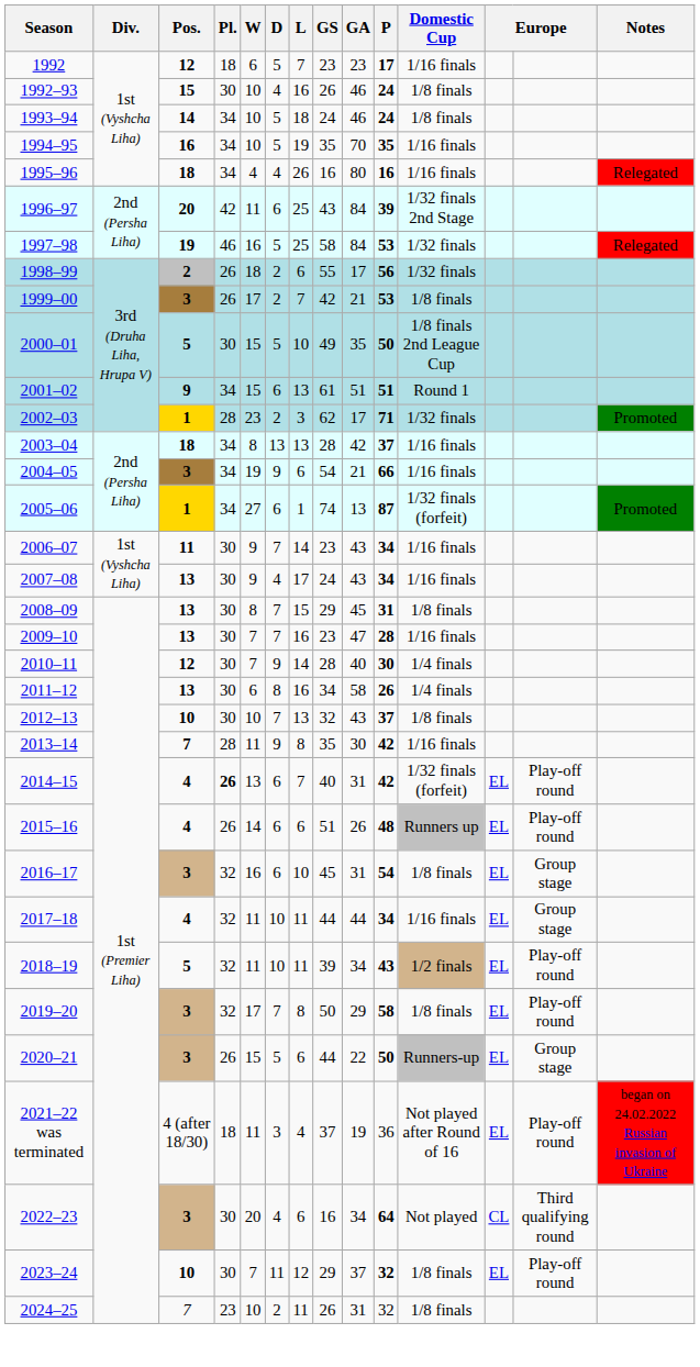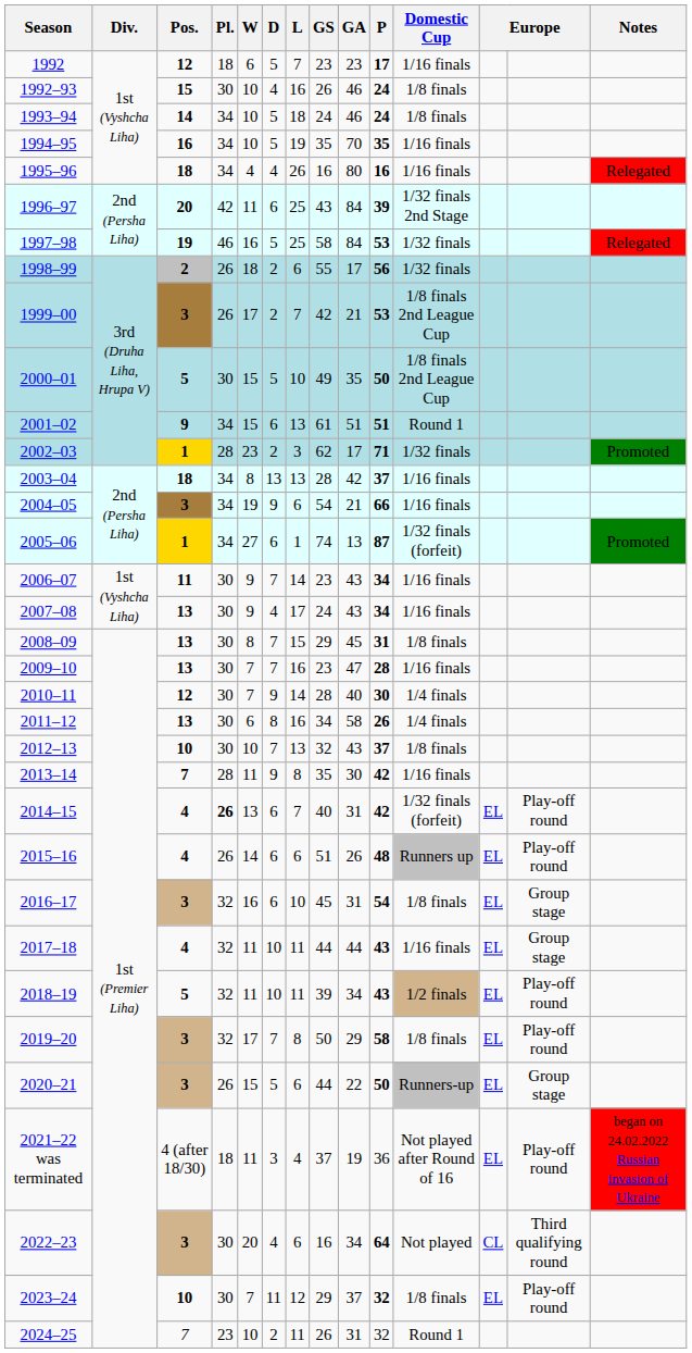 <table class="wikitable"  style="font-size:90%; text-align: center;">
 <tr style="background:#efefef;">
 <th>Season</th>
 <th>Div.</th>
 <th>Pos.</th>
 <th>Pl.</th>
 <th>W</th>
 <th>D</th>
 <th>L</th>
 <th>GS</th>
 <th>GA</th>
 <th>P</th>
 <th><a href='#'>Domestic Cup</a></th>
 <th colspan=2>Europe</th>
 <th>Notes</th>
 </tr>
 <tr>
 <td align=center><a href='#'>1992</a></td>
 <td align=center rowspan=5>1st<br><small><em>(Vyshcha Liha)</em></small></td>
 <td align=center><strong>12</strong></td>
 <td align=center>18</td>
 <td align=center>6</td>
 <td align=center>5</td>
 <td align=center>7</td>
 <td align=center>23</td>
 <td align=center>23</td>
 <td align=center><strong>17</strong></td>
 <td align=center>1/16 finals</td>
 <td align=center></td>
 <td align=center></td>
 <td align=center></td>
 </tr>
 <tr>
 <td align=center><a href='#'>1992–93</a></td>
 <td align=center><strong>15</strong></td>
 <td align=center>30</td>
 <td align=center>10</td>
 <td align=center>4</td>
 <td align=center>16</td>
 <td align=center>26</td>
 <td align=center>46</td>
 <td align=center><strong>24</strong></td>
 <td align=center>1/8 finals</td>
 <td align=center></td>
 <td align=center></td>
 <td align=center></td>
 </tr>
 <tr>
 <td align=center><a href='#'>1993–94</a></td>
 <td align=center><strong>14</strong></td>
 <td align=center>34</td>
 <td align=center>10</td>
 <td align=center>5</td>
 <td align=center>18</td>
 <td align=center>24</td>
 <td align=center>46</td>
 <td align=center><strong>24</strong></td>
 <td align=center>1/8 finals</td>
 <td align=center></td>
 <td align=center></td>
 <td align=center></td>
 </tr>
 <tr>
 <td align=center><a href='#'>1994–95</a></td>
 <td align=center><strong>16</strong></td>
 <td align=center>34</td>
 <td align=center>10</td>
 <td align=center>5</td>
 <td align=center>19</td>
 <td align=center>35</td>
 <td align=center>70</td>
 <td align=center><strong>35</strong></td>
 <td align=center>1/16 finals</td>
 <td align=center></td>
 <td align=center></td>
 <td align=center></td>
 </tr>
 <tr>
 <td align=center><a href='#'>1995–96</a></td>
 <td align=center><strong>18</strong></td>
 <td align=center>34</td>
 <td align=center>4</td>
 <td align=center>4</td>
 <td align=center>26</td>
 <td align=center>16</td>
 <td align=center>80</td>
 <td align=center><strong>16</strong></td>
 <td align=center>1/16 finals</td>
 <td align=center></td>
 <td align=center></td>
 <td style="text-align:center; background:red;">Relegated</td>
 </tr>
 <tr bgcolor="LightCyan">
 <td align=center><a href='#'>1996–97</a></td>
 <td align=center rowspan=2>2nd<br><small><em>(Persha Liha)</em></small></td>
 <td align=center><strong>20</strong></td>
 <td align=center>42</td>
 <td align=center>11</td>
 <td align=center>6</td>
 <td align=center>25</td>
 <td align=center>43</td>
 <td align=center>84</td>
 <td align=center><strong>39</strong></td>
 <td align=center>1/32 finals 2nd Stage</td>
 <td align=center></td>
 <td align=center></td>
 <td align=center></td>
 </tr>
 <tr bgcolor="LightCyan">
 <td align=center><a href='#'>1997–98</a></td>
 <td align=center><strong>19</strong></td>
 <td align=center>46</td>
 <td align=center>16</td>
 <td align=center>5</td>
 <td align=center>25</td>
 <td align=center>58</td>
 <td align=center>84</td>
 <td align=center><strong>53</strong></td>
 <td align=center>1/32 finals</td>
 <td align=center></td>
 <td align=center></td>
 <td style="text-align:center; background:red;">Relegated</td>
 </tr>
 <tr bgcolor="PowderBlue">
 <td align=center><a href='#'>1998–99</a></td>
 <td align=center rowspan=5>3rd<br><small><em>(Druha Liha, Hrupa V)</em></small></td>
 <td style="text-align:center; background:silver;"><strong>2</strong></td>
 <td align=center>26</td>
 <td align=center>18</td>
 <td align=center>2</td>
 <td align=center>6</td>
 <td align=center>55</td>
 <td align=center>17</td>
 <td align=center><strong>56</strong></td>
 <td align=center>1/32 finals</td>
 <td align=center></td>
 <td align=center></td>
 <td align=center></td>
 </tr>
 <tr bgcolor="PowderBlue">
 <td align=center><a href='#'>1999–00</a></td>
 <td style="text-align:center; background:#a67d3d;"><strong>3</strong></td>
 <td align=center>26</td>
 <td align=center>17</td>
 <td align=center>2</td>
 <td align=center>7</td>
 <td align=center>42</td>
 <td align=center>21</td>
 <td align=center><strong>53</strong></td>
-<td align=center>1/8 finals</td>
+<td align=center>1/8 finals 2nd League Cup</td>
 <td align=center></td>
 <td align=center></td>
 <td align=center></td>
 </tr>
 <tr bgcolor="PowderBlue">
 <td align=center><a href='#'>2000–01</a></td>
 <td align=center><strong>5</strong></td>
 <td align=center>30</td>
 <td align=center>15</td>
 <td align=center>5</td>
 <td align=center>10</td>
 <td align=center>49</td>
 <td align=center>35</td>
 <td align=center><strong>50</strong></td>
 <td align=center>1/8 finals 2nd League Cup</td>
 <td align=center></td>
 <td align=center></td>
 <td align=center></td>
 </tr>
 <tr bgcolor="PowderBlue">
 <td align=center><a href='#'>2001–02</a></td>
 <td align=center><strong>9</strong></td>
 <td align=center>34</td>
 <td align=center>15</td>
 <td align=center>6</td>
 <td align=center>13</td>
 <td align=center>61</td>
 <td align=center>51</td>
 <td align=center><strong>51</strong></td>
 <td align=center>Round 1</td>
 <td align=center></td>
 <td align=center></td>
 <td align=center></td>
 </tr>
 <tr bgcolor="PowderBlue">
 <td align=center><a href='#'>2002–03</a></td>
 <td style="text-align:center; background:gold;"><strong>1</strong></td>
 <td align=center>28</td>
 <td align=center>23</td>
 <td align=center>2</td>
 <td align=center>3</td>
 <td align=center>62</td>
 <td align=center>17</td>
 <td align=center><strong>71</strong></td>
 <td align=center>1/32 finals</td>
 <td align=center></td>
 <td align=center></td>
 <td style="text-align:center; background:green;">Promoted</td>
 </tr>
 <tr bgcolor="LightCyan">
 <td align=center><a href='#'>2003–04</a></td>
 <td align=center rowspan=3>2nd<br><small><em>(Persha Liha)</em></small></td>
 <td align=center><strong>18</strong></td>
 <td align=center>34</td>
 <td align=center>8</td>
 <td align=center>13</td>
 <td align=center>13</td>
 <td align=center>28</td>
 <td align=center>42</td>
 <td align=center><strong>37</strong></td>
 <td align=center>1/16 finals</td>
 <td align=center></td>
 <td align=center></td>
 <td align=center></td>
 </tr>
 <tr bgcolor="LightCyan">
 <td align=center><a href='#'>2004–05</a></td>
 <td style="text-align:center; background:#a67d3d;"><strong>3</strong></td>
 <td align=center>34</td>
 <td align=center>19</td>
 <td align=center>9</td>
 <td align=center>6</td>
 <td align=center>54</td>
 <td align=center>21</td>
 <td align=center><strong>66</strong></td>
 <td align=center>1/16 finals</td>
 <td align=center></td>
 <td align=center></td>
 <td align=center></td>
 </tr>
 <tr bgcolor="LightCyan">
 <td align=center><a href='#'>2005–06</a></td>
 <td style="text-align:center; background:gold;"><strong>1</strong></td>
 <td align=center>34</td>
 <td align=center>27</td>
 <td align=center>6</td>
 <td align=center>1</td>
 <td align=center>74</td>
 <td align=center>13</td>
 <td align=center><strong>87</strong></td>
 <td align=center>1/32 finals (forfeit)</td>
 <td align=center></td>
 <td align=center></td>
 <td style="text-align:center; background:green;">Promoted</td>
 </tr>
 <tr>
 <td align=center><a href='#'>2006–07</a></td>
 <td align=center rowspan=2>1st<br><small><em>(Vyshcha Liha)</em></small></td>
 <td align=center><strong>11</strong></td>
 <td align=center>30</td>
 <td align=center>9</td>
 <td align=center>7</td>
 <td align=center>14</td>
 <td align=center>23</td>
 <td align=center>43</td>
 <td align=center><strong>34</strong></td>
 <td align=center>1/16 finals</td>
 <td align=center></td>
 <td align=center></td>
 <td align=center></td>
 </tr>
 <tr>
 <td align=center><a href='#'>2007–08</a></td>
 <td align=center><strong>13</strong></td>
 <td align=center>30</td>
 <td align=center>9</td>
 <td align=center>4</td>
 <td align=center>17</td>
 <td align=center>24</td>
 <td align=center>43</td>
 <td align=center><strong>34</strong></td>
 <td align=center>1/16 finals</td>
 <td align=center></td>
 <td align=center></td>
 <td align=center></td>
 </tr>
 <tr>
 <td align=center><a href='#'>2008–09</a></td>
 <td align=center rowspan=20>1st<br><small><em>(Premier Liha)</em></small></td>
 <td align=center><strong>13</strong></td>
 <td align=center>30</td>
 <td align=center>8</td>
 <td align=center>7</td>
 <td align=center>15</td>
 <td align=center>29</td>
 <td align=center>45</td>
 <td align=center><strong>31</strong></td>
 <td align=center>1/8 finals</td>
 <td align=center></td>
 <td align=center></td>
 <td align=center></td>
 </tr>
 <tr>
 <td align=center><a href='#'>2009–10</a></td>
 <td align=center><strong>13</strong></td>
 <td align=center>30</td>
 <td align=center>7</td>
 <td align=center>7</td>
 <td align=center>16</td>
 <td align=center>23</td>
 <td align=center>47</td>
 <td align=center><strong>28</strong></td>
 <td align=center>1/16 finals</td>
 <td align=center></td>
 <td align=center></td>
 <td align=center></td>
 </tr>
 <tr>
 <td align=center><a href='#'>2010–11</a></td>
 <td align=center><strong>12</strong></td>
 <td align=center>30</td>
 <td align=center>7</td>
 <td align=center>9</td>
 <td align=center>14</td>
 <td align=center>28</td>
 <td align=center>40</td>
 <td align=center><strong>30</strong></td>
 <td align=center>1/4 finals</td>
 <td align=center></td>
 <td align=center></td>
 <td align=center></td>
 </tr>
 <tr>
 <td align=center><a href='#'>2011–12</a></td>
 <td align=center><strong>13</strong></td>
 <td align=center>30</td>
 <td align=center>6</td>
 <td align=center>8</td>
 <td align=center>16</td>
 <td align=center>34</td>
 <td align=center>58</td>
 <td align=center><strong>26</strong></td>
 <td align=center>1/4 finals</td>
 <td align=center></td>
 <td align=center></td>
 <td align=center></td>
 </tr>
 <tr>
 <td align=center><a href='#'>2012–13</a></td>
 <td align=center><strong>10</strong></td>
 <td align=center>30</td>
 <td align=center>10</td>
 <td align=center>7</td>
 <td align=center>13</td>
 <td align=center>32</td>
 <td align=center>43</td>
 <td align=center><strong>37</strong></td>
 <td align=center>1/8 finals</td>
 <td align=center></td>
 <td align=center></td>
 <td align=center></td>
 </tr>
 <tr>
 <td align=center><a href='#'>2013–14</a></td>
 <td align=center><strong>7</strong></td>
 <td align=center>28</td>
 <td align=center>11</td>
 <td align=center>9</td>
 <td align=center>8</td>
 <td align=center>35</td>
 <td align=center>30</td>
 <td align=center><strong>42</strong></td>
 <td align=center>1/16 finals</td>
 <td align=center></td>
 <td align=center></td>
 <td align=center></td>
 </tr>
 <tr>
 <td align="center"><a href='#'>2014–15</a></td>
 <td align="center"><strong>4</strong></td>
 <td align="center"><strong>26</strong></td>
 <td align="center">13</td>
 <td align="center">6</td>
 <td align="center">7</td>
 <td align="center">40</td>
 <td align="center">31</td>
 <td align="center"><strong>42</strong></td>
 <td align=center>1/32 finals (forfeit)</td>
 <td align="center"><a href='#'>EL</a></td>
 <td align="center">Play-off round</td>
 <td align="center"></td>
 </tr>
 <tr>
 <td align=center><a href='#'>2015–16</a></td>
 <td align="center"><strong>4</strong></td>
 <td align="center">26</td>
 <td align="center">14</td>
 <td align="center">6</td>
 <td align="center">6</td>
 <td align="center">51</td>
 <td align="center">26</td>
 <td align="center"><strong>48</strong></td>
 <td style="text-align:center; background:silver;">Runners up</td>
 <td align=center><a href='#'>EL</a></td>
 <td align=center>Play-off round</td>
 <td align=center></td>
 </tr>
 <tr>
 <td align=center><a href='#'>2016–17</a></td>
 <td align=center bgcolor=tan><strong>3</strong></td>
 <td align=center>32</td>
 <td align=center>16</td>
 <td align=center>6</td>
 <td align=center>10</td>
 <td align=center>45</td>
 <td align=center>31</td>
 <td align=center><strong>54</strong></td>
 <td align=center>1/8 finals</td>
 <td align=center><a href='#'>EL</a></td>
 <td align=center>Group stage</td>
 <td align="center"></td>
 </tr>
 <tr>
 <td align=center><a href='#'>2017–18</a></td>
 <td align=center><strong>4</strong></td>
 <td align=center>32</td>
 <td align=center>11</td>
 <td align=center>10</td>
 <td align=center>11</td>
 <td align=center>44</td>
 <td align=center>44</td>
-<td align=center><strong>34</strong></td>
+<td align=center><strong>43</strong></td>
 <td align=center>1/16 finals</td>
 <td align=center><a href='#'>EL</a></td>
 <td align=center>Group stage</td>
 <td align="center"></td>
 </tr>
 <tr>
 <td align=center><a href='#'>2018–19</a></td>
 <td align=center><strong>5</strong></td>
 <td align=center>32</td>
 <td align=center>11</td>
 <td align=center>10</td>
 <td align=center>11</td>
 <td align=center>39</td>
 <td align=center>34</td>
 <td align=center><strong>43</strong></td>
 <td align=center bgcolor=tan>1/2 finals</td>
 <td align=center><a href='#'>EL</a></td>
 <td align=center>Play-off round</td>
 <td align="center"></td>
 </tr>
 <tr>
 <td align=center><a href='#'>2019–20</a></td>
 <td align=center bgcolor=tan><strong>3</strong></td>
 <td align=center>32</td>
 <td align=center>17</td>
 <td align=center>7</td>
 <td align=center>8</td>
 <td align=center>50</td>
 <td align=center>29</td>
 <td align=center><strong>58</strong></td>
 <td align=center>1/8 finals</td>
 <td align=center><a href='#'>EL</a></td>
 <td align=center>Play-off round</td>
 <td align="center"></td>
 </tr>
 <tr>
 <td align=center><a href='#'>2020–21</a></td>
 <td align=center bgcolor=tan><strong>3</strong></td>
 <td align=center>26</td>
 <td align=center>15</td>
 <td align=center>5</td>
 <td align=center>6</td>
 <td align=center>44</td>
 <td align=center>22</td>
 <td align=center><strong>50</strong></td>
 <td align=center bgcolor=silver>Runners-up</td>
 <td align=center><a href='#'>EL</a></td>
 <td align=center>Group stage</td>
 <td align="center"></td>
 </tr>
 <tr>
 <td align=center><a href='#'>2021–22</a> was terminated</td>
 <td align=center>4 (after 18/30)</td>
 <td align=center>18</td>
 <td align=center>11</td>
 <td align=center>3</td>
 <td align=center>4</td>
 <td align=center>37</td>
 <td align=center>19</td>
 <td align=center>36</td>
 <td align=center>Not played after Round of 16</td>
 <td align=center><a href='#'>EL</a></td>
 <td align=center>Play-off round</td>
 <td style="text-align:center; background:red;"><small>began on 24.02.2022 <a href='#'>Russian invasion of Ukraine</a></small></td>
 </tr>
 <tr>
 <td align=center><a href='#'>2022–23</a></td>
 <td align=center bgcolor=tan><strong>3</strong></td>
 <td align=center>30</td>
 <td align=center>20</td>
 <td align=center>4</td>
 <td align=center>6</td>
 <td align=center>16</td>
 <td align=center>34</td>
 <td align=center><strong>64</strong></td>
 <td align=center>Not played</td>
 <td align=center><a href='#'>CL</a></td>
 <td align=center>Third qualifying round</td>
 <td align="center"></td>
 </tr>
 <tr>
 <td align=center><a href='#'>2023–24</a></td>
 <td align=center bgcolor=><strong>10</strong></td>
 <td align=center>30</td>
 <td align=center>7</td>
 <td align=center>11</td>
 <td align=center>12</td>
 <td align=center>29</td>
 <td align=center>37</td>
 <td align=center><strong>32</strong></td>
 <td align=center>1/8 finals</td>
 <td align=center><a href='#'>EL</a></td>
 <td align=center>Play-off round</td>
 <td align="center"></td>
 </tr>
 <tr>
 <td align=center><a href='#'>2024–25</a></td>
 <td align=center bgcolor=><em>7</em></td>
 <td align=center>23</td>
 <td align=center>10</td>
 <td align=center>2</td>
 <td align=center>11</td>
 <td align=center>26</td>
 <td align=center>31</td>
 <td align=center>32</td>
-<td align=center>1/8 finals</td>
+<td align=center>Round 1</td>
 <td align=center></td>
 <td align=center></td>
 <td align="center"></td>
 </tr>
 </table>
